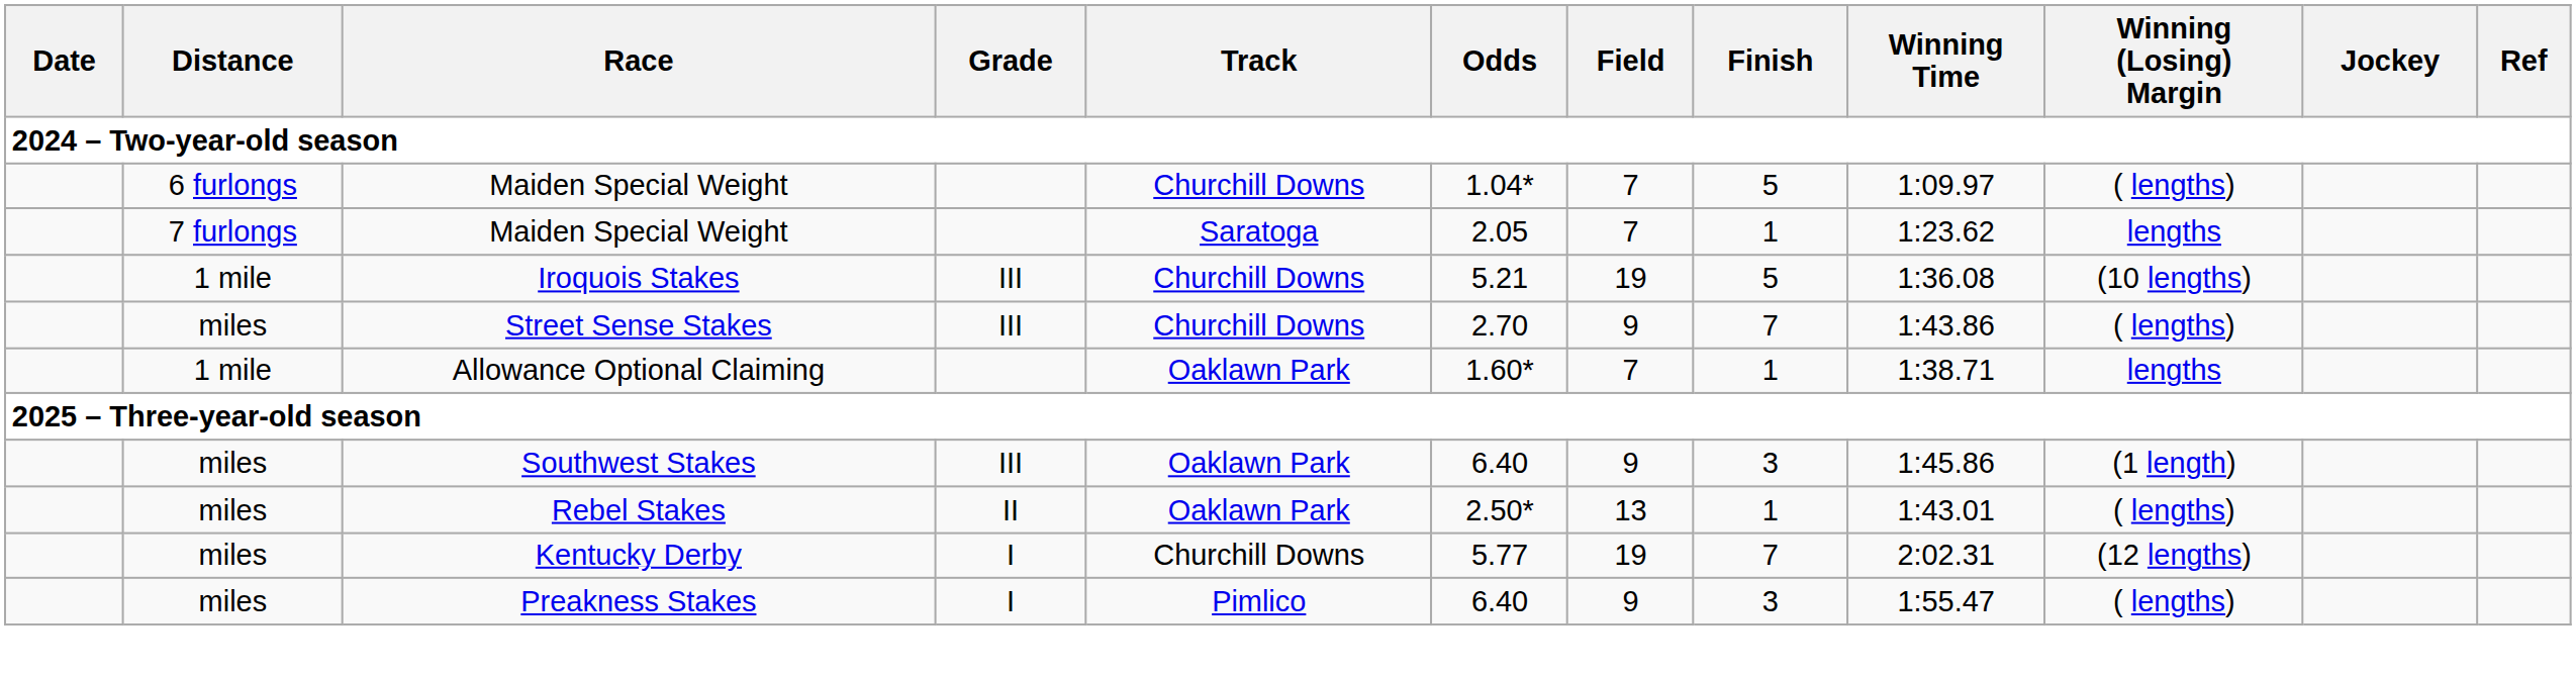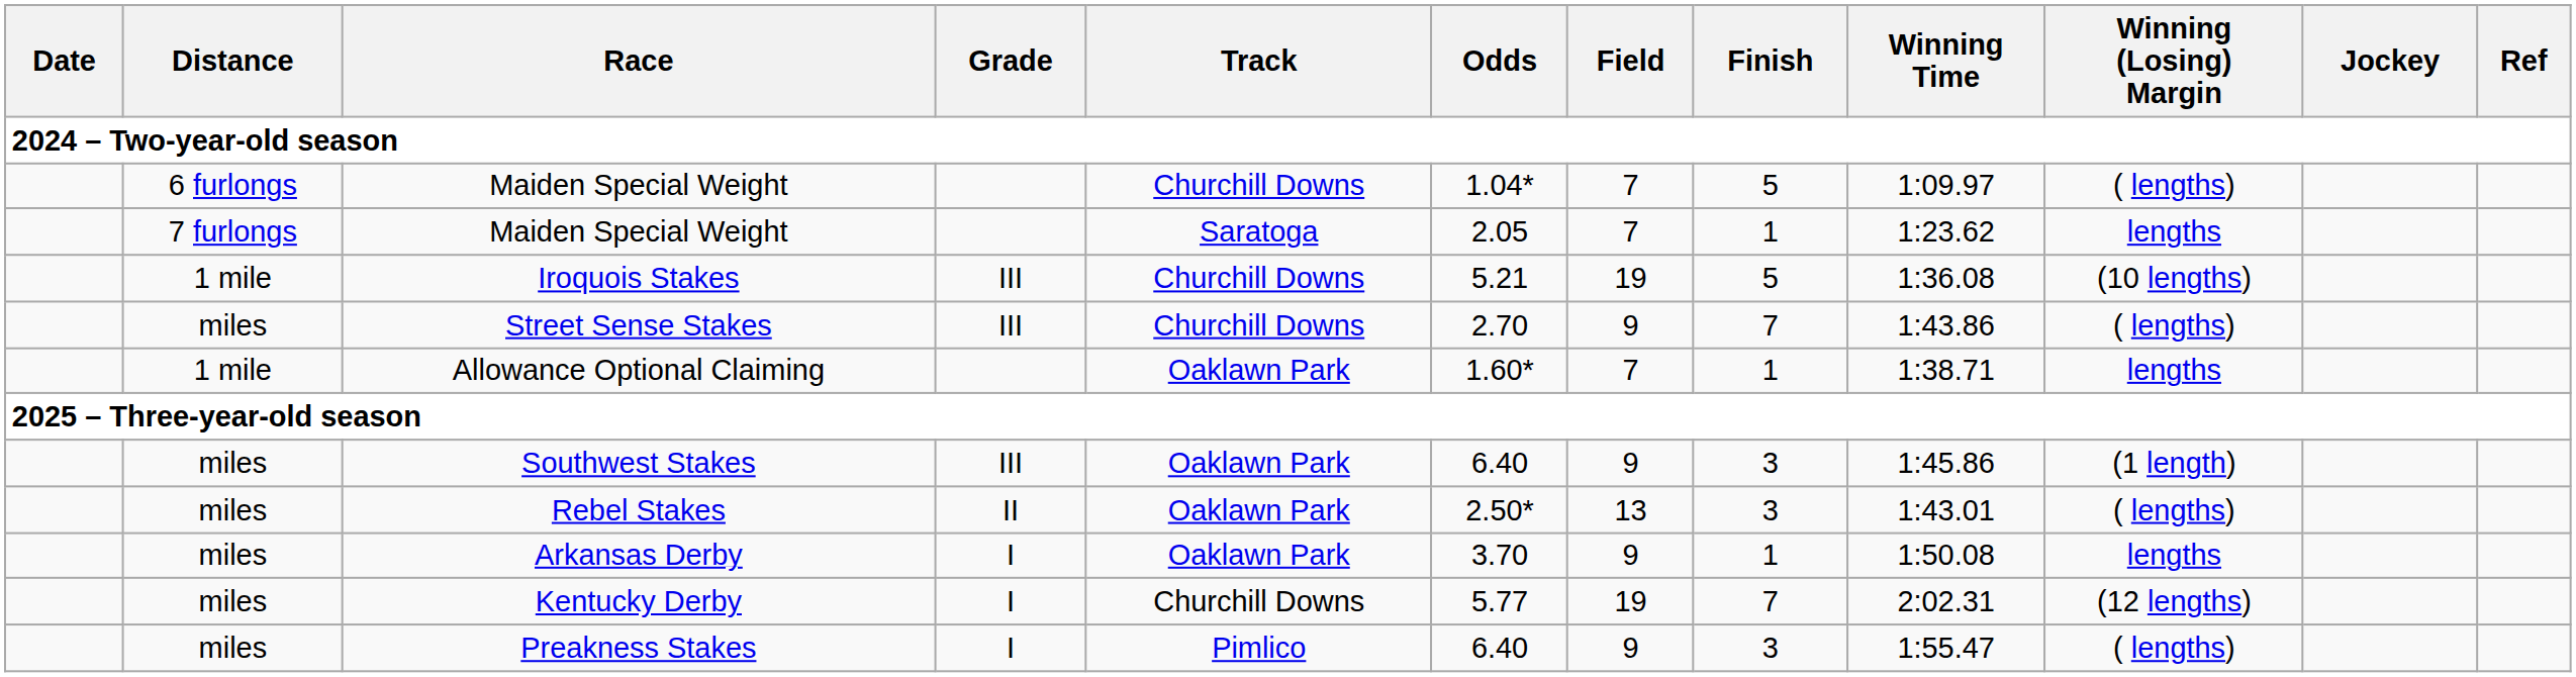 <table class = "wikitable sortable" style="text-align:center; width:100%; font-size:90%">
 <tr>
 <th scope="col">Date</th>
 <th scope="col">Distance</th>
 <th scope="col">Race</th>
 <th scope="col">Grade</th>
 <th scope="col">Track</th>
 <th scope="col">Odds</th>
 <th scope="col">Field</th>
 <th scope="col">Finish</th>
 <th scope="col">Winning<br>Time</th>
 <th scope="col">Winning<br>(Losing)<br>Margin</th>
 <th scope="col">Jockey</th>
 <th scope="col" class="unsortable">Ref</th>
 </tr>
 <tr style="background-color:white">
 <td align="left" colspan=12><strong>2024 – Two-year-old season</strong></td>
 </tr>
 <tr>
 <td></td>
 <td> 6 <a href='#'>furlongs</a></td>
 <td> Maiden Special Weight</td>
 <td></td>
 <td><a href='#'>Churchill Downs</a></td>
 <td> 1.04*</td>
 <td>7</td>
 <td>5</td>
 <td>1:09.97</td>
 <td>  ( <a href='#'>lengths</a>)</td>
 <td></td>
 <td></td>
 </tr>
 <tr>
 <td></td>
 <td> 7 <a href='#'>furlongs</a></td>
 <td> Maiden Special Weight</td>
 <td></td>
 <td><a href='#'>Saratoga</a></td>
 <td> 2.05</td>
 <td>7</td>
 <td>1</td>
 <td>1:23.62</td>
 <td>   <a href='#'>lengths</a></td>
 <td></td>
 <td></td>
 </tr>
 <tr>
 <td></td>
 <td> 1 mile</td>
 <td><a href='#'>Iroquois Stakes</a></td>
 <td>III</td>
 <td><a href='#'>Churchill Downs</a></td>
 <td> 5.21</td>
 <td>19</td>
 <td>5</td>
 <td>1:36.08</td>
 <td>  (10 <a href='#'>lengths</a>)</td>
 <td></td>
 <td></td>
 </tr>
 <tr>
 <td></td>
 <td>  miles</td>
 <td><a href='#'>Street Sense Stakes</a></td>
 <td>III</td>
 <td><a href='#'>Churchill Downs</a></td>
 <td> 2.70</td>
 <td>9</td>
 <td>7</td>
 <td>1:43.86</td>
 <td> ( <a href='#'>lengths</a>)</td>
 <td></td>
 <td></td>
 </tr>
 <tr>
 <td></td>
 <td> 1 mile</td>
 <td>Allowance Optional Claiming</td>
 <td></td>
 <td><a href='#'>Oaklawn Park</a></td>
 <td> 1.60*</td>
 <td>7</td>
 <td>1</td>
 <td>1:38.71</td>
 <td>  <a href='#'>lengths</a></td>
 <td></td>
 <td></td>
 </tr>
 <tr style="background-color:white">
 <td align="left" colspan=12><strong>2025 – Three-year-old season</strong></td>
 </tr>
 <tr>
 <td></td>
 <td>  miles</td>
 <td><a href='#'>Southwest Stakes</a></td>
 <td>III</td>
 <td><a href='#'>Oaklawn Park</a></td>
 <td> 6.40</td>
 <td>9</td>
 <td>3</td>
 <td>1:45.86</td>
 <td> (1 <a href='#'>length</a>)</td>
 <td></td>
 <td></td>
 </tr>
 <tr>
 <td></td>
 <td>  miles</td>
 <td><a href='#'>Rebel Stakes</a></td>
 <td>II</td>
 <td><a href='#'>Oaklawn Park</a></td>
 <td> 2.50*</td>
 <td>13</td>
-<td>1</td>
+<td>3</td>
 <td>1:43.01</td>
 <td> ( <a href='#'>lengths</a>)</td>
+<td></td>
+<td></td>
+</tr>
+<tr>
+<td></td>
+<td>  miles</td>
+<td><a href='#'>Arkansas Derby</a></td>
+<td>I</td>
+<td><a href='#'>Oaklawn Park</a></td>
+<td> 3.70</td>
+<td>9</td>
+<td>1</td>
+<td>1:50.08</td>
+<td>  <a href='#'>lengths</a></td>
 <td></td>
 <td></td>
 </tr>
 <tr>
 <td></td>
 <td>  miles</td>
 <td><a href='#'>Kentucky Derby</a></td>
 <td>I</td>
 <td>Churchill Downs</td>
 <td> 5.77</td>
 <td>19</td>
 <td>7</td>
 <td>2:02.31</td>
 <td> (12 <a href='#'>lengths</a>)</td>
 <td></td>
 <td></td>
 </tr>
 <tr>
 <td></td>
 <td>  miles</td>
 <td><a href='#'>Preakness Stakes</a></td>
 <td> I</td>
 <td><a href='#'>Pimlico</a></td>
 <td> 6.40</td>
 <td>9</td>
 <td>3</td>
 <td>1:55.47</td>
 <td> ( <a href='#'>lengths</a>)</td>
 <td></td>
 <td></td>
 </tr>
 </table>
